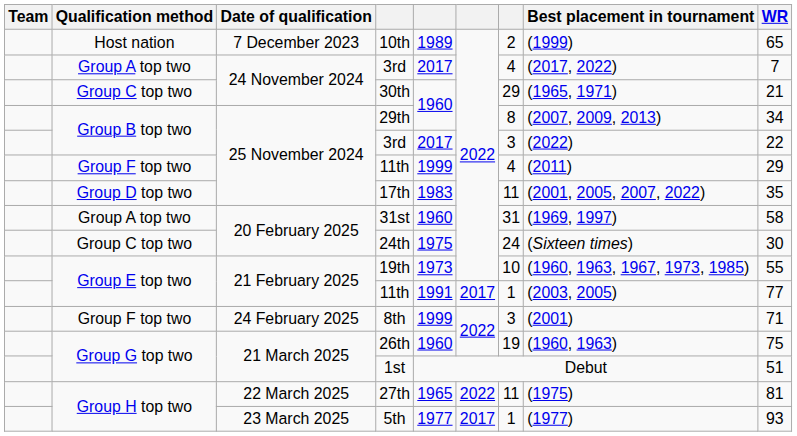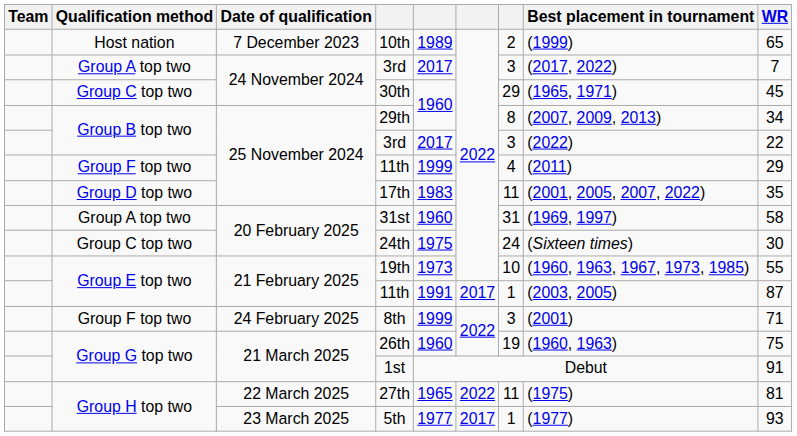 <table class="wikitable sortable">
 <tr>
 <th>Team</th>
 <th>Qualification method</th>
 <th>Date of qualification</th>
 <th></th>
 <th></th>
 <th></th>
 <th></th>
 <th>Best placement in tournament</th>
 <th><a href='#'>WR</a></th>
 </tr>
 <tr>
 <td></td>
 <td align="center">Host nation</td>
 <td align="center">7 December 2023</td>
 <td align="center">10th</td>
 <td align="center"><a href='#'>1989</a></td>
 <td rowspan=10 align="center"><a href='#'>2022</a></td>
 <td align="center">2</td>
 <td> (<a href='#'>1999</a>)</td>
 <td align="center">65</td>
 </tr>
 <tr>
 <td></td>
 <td align="center"><a href='#'>Group A</a> top two</td>
 <td rowspan=2 align="center">24 November 2024</td>
 <td align="center">3rd</td>
 <td align="center"><a href='#'>2017</a></td>
-<td align="center">4</td>
+<td align="center">3</td>
 <td><strong></strong> (<a href='#'>2017</a>, <a href='#'>2022</a>)</td>
 <td align="center">7</td>
 </tr>
 <tr>
 <td></td>
 <td align="center"><a href='#'>Group C</a> top two</td>
 <td align="center">30th</td>
 <td rowspan=2 align="center"><a href='#'>1960</a></td>
 <td align="center">29</td>
 <td><strong></strong> (<a href='#'>1965</a>, <a href='#'>1971</a>)</td>
-<td align="center">21</td>
+<td align="center">45</td>
 </tr>
 <tr>
 <td></td>
 <td rowspan=2 align="center"><a href='#'>Group B</a> top two</td>
 <td rowspan=4 align="center">25 November 2024</td>
 <td align="center">29th</td>
 <td align="center">8</td>
 <td><strong></strong> (<a href='#'>2007</a>, <a href='#'>2009</a>, <a href='#'>2013</a>)</td>
 <td align="center">34</td>
 </tr>
 <tr>
 <td></td>
 <td align="center">3rd</td>
 <td align="center"><a href='#'>2017</a></td>
 <td align="center">3</td>
 <td> (<a href='#'>2022</a>)</td>
 <td align="center">22</td>
 </tr>
 <tr>
 <td></td>
 <td align="center"><a href='#'>Group F</a> top two</td>
 <td align="center">11th</td>
 <td align="center"><a href='#'>1999</a></td>
 <td align="center">4</td>
 <td> (<a href='#'>2011</a>)</td>
 <td align="center">29</td>
 </tr>
 <tr>
 <td></td>
 <td align="center"><a href='#'>Group D</a> top two</td>
 <td align="center">17th</td>
 <td align="center"><a href='#'>1983</a></td>
 <td align="center">11</td>
 <td> (<a href='#'>2001</a>, <a href='#'>2005</a>, <a href='#'>2007</a>, <a href='#'>2022</a>)</td>
 <td align="center">35</td>
 </tr>
 <tr>
 <td></td>
 <td align="center">Group A top two</td>
 <td rowspan=2 align="center">20 February 2025</td>
 <td align="center">31st</td>
 <td align="center"><a href='#'>1960</a></td>
 <td align="center">31</td>
 <td><strong></strong> (<a href='#'>1969</a>, <a href='#'>1997</a>)</td>
 <td align="center">58</td>
 </tr>
 <tr>
 <td></td>
 <td align="center">Group C top two</td>
 <td align="center">24th</td>
 <td align="center"><a href='#'>1975</a></td>
 <td align="center">24</td>
 <td><strong></strong> (<em>Sixteen times</em>)</td>
 <td align="center">30</td>
 </tr>
 <tr>
 <td></td>
 <td rowspan=2 align="center"><a href='#'>Group E</a> top two</td>
 <td rowspan=2 align="center">21 February 2025</td>
 <td align="center">19th</td>
 <td align="center"><a href='#'>1973</a></td>
 <td align="center">10</td>
 <td><strong></strong> (<a href='#'>1960</a>, <a href='#'>1963</a>, <a href='#'>1967</a>, <a href='#'>1973</a>, <a href='#'>1985</a>)</td>
 <td align="center">55</td>
 </tr>
 <tr>
 <td></td>
 <td align="center">11th</td>
 <td align="center"><a href='#'>1991</a></td>
 <td align="center"><a href='#'>2017</a></td>
 <td align="center">1</td>
 <td> (<a href='#'>2003</a>, <a href='#'>2005</a>)</td>
-<td align="center">77</td>
+<td align="center">87</td>
 </tr>
 <tr>
 <td></td>
 <td align="center">Group F top two</td>
 <td align="center">24 February 2025</td>
 <td align="center">8th</td>
 <td align="center"><a href='#'>1999</a></td>
 <td rowspan=2 align="center"><a href='#'>2022</a></td>
 <td align="center">3</td>
 <td> (<a href='#'>2001</a>)</td>
 <td align="center">71</td>
 </tr>
 <tr>
 <td></td>
 <td rowspan=2 align="center"><a href='#'>Group G</a> top two</td>
 <td rowspan=2 align="center">21 March 2025</td>
 <td align="center">26th</td>
 <td align="center"><a href='#'>1960</a></td>
 <td align="center">19</td>
 <td> (<a href='#'>1960</a>, <a href='#'>1963</a>)</td>
 <td align="center">75</td>
 </tr>
 <tr>
 <td></td>
 <td align="center">1st</td>
 <td align="center" colspan=4>Debut</td>
-<td align="center">51</td>
+<td align="center">91</td>
 </tr>
 <tr>
 <td></td>
 <td rowspan=2 align="center"><a href='#'>Group H</a> top two</td>
 <td align="center">22 March 2025</td>
 <td align="center">27th</td>
 <td align="center"><a href='#'>1965</a></td>
 <td align="center"><a href='#'>2022</a></td>
 <td align="center">11</td>
 <td> (<a href='#'>1975</a>)</td>
 <td align="center">81</td>
 </tr>
 <tr>
 <td></td>
 <td align="center">23 March 2025</td>
 <td align="center">5th</td>
 <td align="center"><a href='#'>1977</a></td>
 <td align="center"><a href='#'>2017</a></td>
 <td align="center">1</td>
 <td> (<a href='#'>1977</a>)</td>
 <td align="center">93</td>
 </tr>
 </table>
